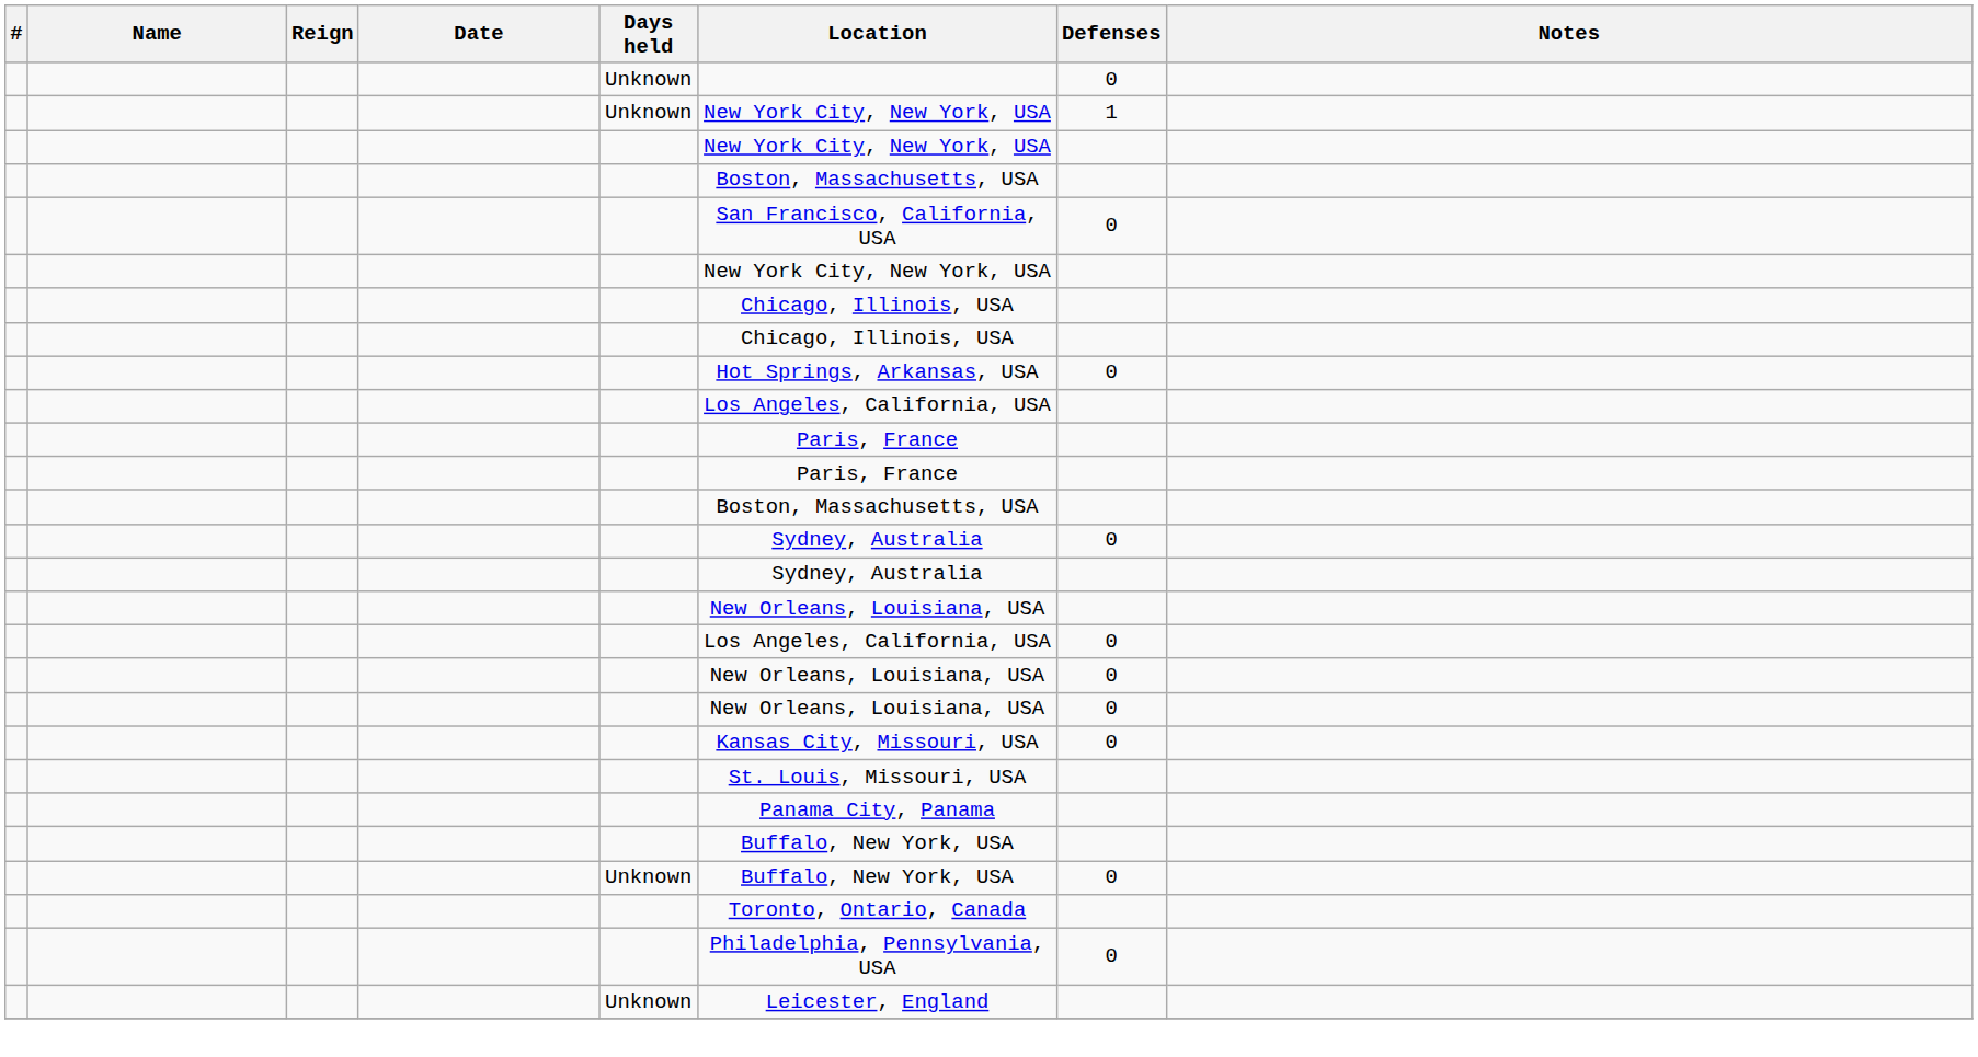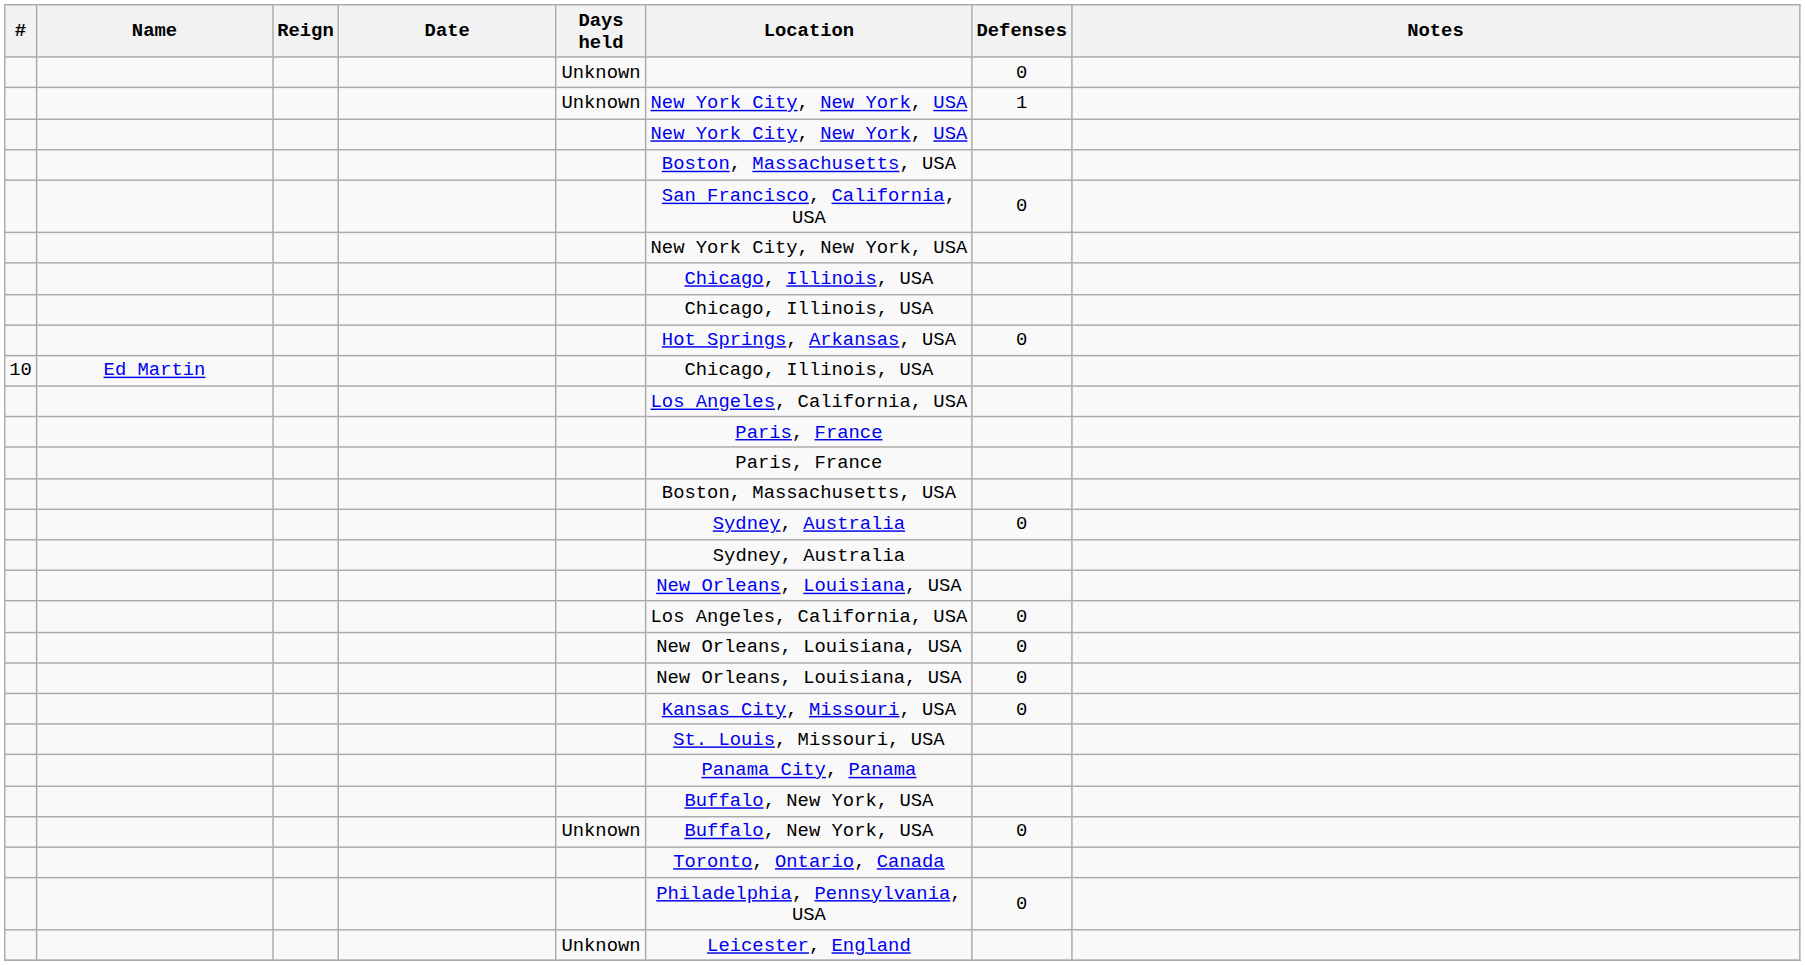 <table class="wikitable sortable" width=98% style="text-align:center;">
 <tr>
 <th width=0%>#</th>
 <th width=14%>Name</th>
 <th width=0%>Reign</th>
 <th width=13%>Date</th>
 <th width=5%>Days<br>held</th>
 <th width=19%>Location</th>
 <th width=5%>Defenses</th>
 <th width=44% class="unsortable">Notes</th>
 </tr>
 <tr>
 <td></td>
 <td></td>
 <td></td>
 <td></td>
 <td>Unknown</td>
 <td></td>
 <td>0</td>
 <td align=left></td>
 </tr>
 <tr>
 <td></td>
 <td></td>
 <td></td>
 <td></td>
 <td>Unknown</td>
 <td><a href='#'>New York City</a>, <a href='#'>New York</a>, <a href='#'>USA</a></td>
 <td>1</td>
 <td align=left></td>
 </tr>
 <tr>
 <td></td>
 <td></td>
 <td></td>
 <td></td>
 <td></td>
 <td><a href='#'>New York City</a>, <a href='#'>New York</a>, <a href='#'>USA</a></td>
 <td></td>
 <td align=left></td>
 </tr>
 <tr>
 <td></td>
 <td></td>
 <td></td>
 <td></td>
 <td></td>
 <td><a href='#'>Boston</a>, <a href='#'>Massachusetts</a>, USA</td>
 <td></td>
 <td></td>
 </tr>
 <tr>
 <td></td>
 <td></td>
 <td></td>
 <td></td>
 <td></td>
 <td><a href='#'>San Francisco</a>, <a href='#'>California</a>, USA</td>
 <td>0</td>
 <td align=left></td>
 </tr>
 <tr>
 <td></td>
 <td></td>
 <td></td>
 <td></td>
 <td></td>
 <td>New York City, New York, USA</td>
 <td></td>
 <td align=left></td>
 </tr>
 <tr>
 <td></td>
 <td></td>
 <td></td>
 <td></td>
 <td></td>
 <td><a href='#'>Chicago</a>, <a href='#'>Illinois</a>, USA</td>
 <td></td>
 <td></td>
 </tr>
 <tr>
 <td></td>
 <td></td>
 <td></td>
 <td></td>
 <td></td>
 <td>Chicago, Illinois, USA</td>
 <td></td>
 <td align=left></td>
 </tr>
 <tr>
 <td></td>
 <td></td>
 <td></td>
 <td></td>
 <td></td>
 <td><a href='#'>Hot Springs</a>, <a href='#'>Arkansas</a>, USA</td>
 <td>0</td>
 <td></td>
+</tr>
+<tr>
+<td>10</td>
+<td><a href='#'>Ed Martin</a></td>
+<td></td>
+<td></td>
+<td></td>
+<td>Chicago, Illinois, USA</td>
+<td></td>
+<td align=left></td>
 </tr>
 <tr>
 <td></td>
 <td></td>
 <td></td>
 <td></td>
 <td></td>
 <td><a href='#'>Los Angeles</a>, California, USA</td>
 <td></td>
 <td align=left></td>
 </tr>
 <tr>
 <td></td>
 <td></td>
 <td></td>
 <td></td>
 <td></td>
 <td><a href='#'>Paris</a>, <a href='#'>France</a></td>
 <td></td>
 <td align=left></td>
 </tr>
 <tr>
 <td></td>
 <td></td>
 <td></td>
 <td></td>
 <td></td>
 <td>Paris, France</td>
 <td></td>
 <td align=left></td>
 </tr>
 <tr>
 <td></td>
 <td></td>
 <td></td>
 <td></td>
 <td></td>
 <td>Boston, Massachusetts, USA</td>
 <td></td>
 <td align=left></td>
 </tr>
 <tr>
 <td></td>
 <td></td>
 <td></td>
 <td></td>
 <td></td>
 <td><a href='#'>Sydney</a>, <a href='#'>Australia</a></td>
 <td>0</td>
 <td></td>
 </tr>
 <tr>
 <td></td>
 <td></td>
 <td></td>
 <td></td>
 <td></td>
 <td>Sydney, Australia</td>
 <td></td>
 <td></td>
 </tr>
 <tr>
 <td></td>
 <td></td>
 <td></td>
 <td></td>
 <td></td>
 <td><a href='#'>New Orleans</a>, <a href='#'>Louisiana</a>, USA</td>
 <td></td>
 <td></td>
 </tr>
 <tr>
 <td></td>
 <td></td>
 <td></td>
 <td></td>
 <td></td>
 <td>Los Angeles, California, USA</td>
 <td>0</td>
 <td></td>
 </tr>
 <tr>
 <td></td>
 <td></td>
 <td></td>
 <td></td>
 <td></td>
 <td>New Orleans, Louisiana, USA</td>
 <td>0</td>
 <td></td>
 </tr>
 <tr>
 <td></td>
 <td></td>
 <td></td>
 <td></td>
 <td></td>
 <td>New Orleans, Louisiana, USA</td>
 <td>0</td>
 <td></td>
 </tr>
 <tr>
 <td></td>
 <td></td>
 <td></td>
 <td></td>
 <td></td>
 <td><a href='#'>Kansas City</a>, <a href='#'>Missouri</a>, USA</td>
 <td>0</td>
 <td></td>
 </tr>
 <tr>
 <td></td>
 <td></td>
 <td></td>
 <td></td>
 <td></td>
 <td><a href='#'>St. Louis</a>, Missouri, USA</td>
 <td></td>
 <td></td>
 </tr>
 <tr>
 <td></td>
 <td></td>
 <td></td>
 <td></td>
 <td></td>
 <td><a href='#'>Panama City</a>, <a href='#'>Panama</a></td>
 <td></td>
 <td align=left></td>
 </tr>
 <tr>
 <td></td>
 <td></td>
 <td></td>
 <td></td>
 <td></td>
 <td><a href='#'>Buffalo</a>, New York, USA</td>
 <td></td>
 <td align=left></td>
 </tr>
 <tr>
 <td></td>
 <td></td>
 <td></td>
 <td></td>
 <td>Unknown</td>
 <td><a href='#'>Buffalo</a>, New York, USA</td>
 <td>0</td>
 <td align=left></td>
 </tr>
 <tr>
 <td></td>
 <td></td>
 <td></td>
 <td></td>
 <td></td>
 <td><a href='#'>Toronto</a>, <a href='#'>Ontario</a>, <a href='#'>Canada</a></td>
 <td></td>
 <td align=left></td>
 </tr>
 <tr>
 <td></td>
 <td></td>
 <td></td>
 <td></td>
 <td></td>
 <td><a href='#'>Philadelphia</a>, <a href='#'>Pennsylvania</a>, USA</td>
 <td>0</td>
 <td></td>
 </tr>
 <tr>
 <td></td>
 <td></td>
 <td></td>
 <td></td>
 <td>Unknown</td>
 <td><a href='#'>Leicester</a>, <a href='#'>England</a></td>
 <td></td>
 <td align=left></td>
 </tr>
 <tr>
 </tr>
 </table>
